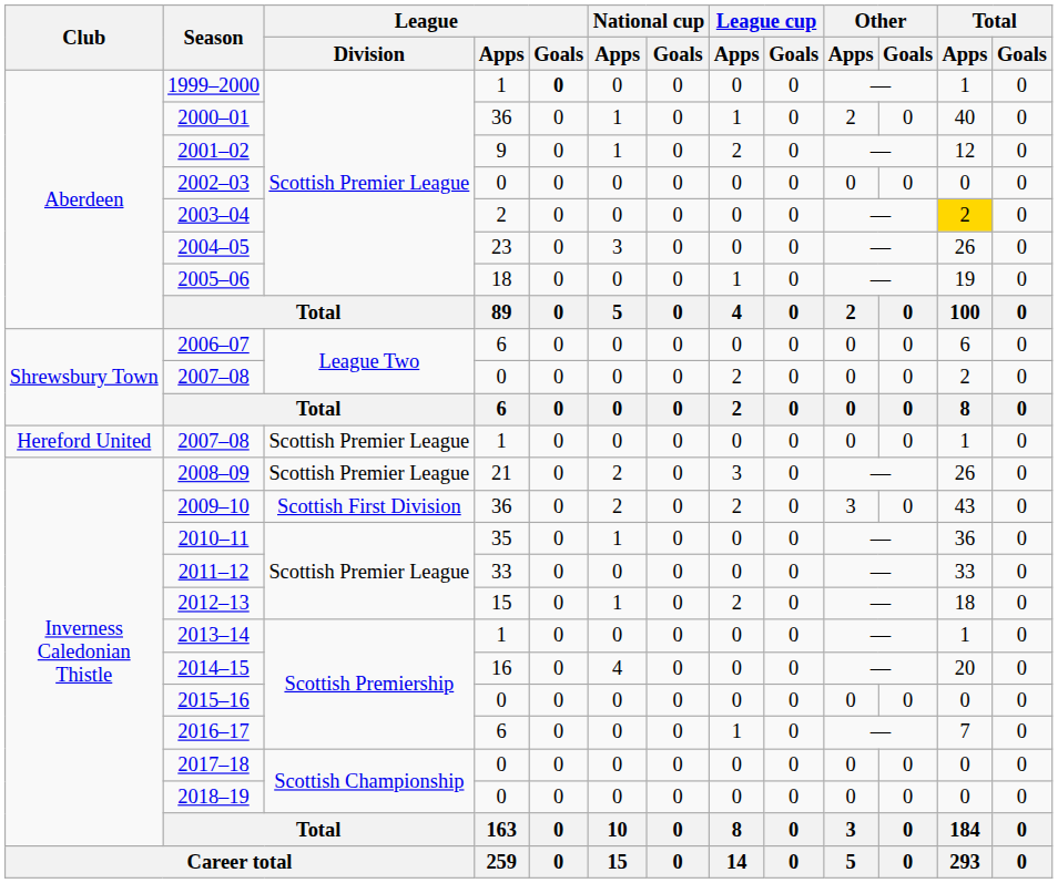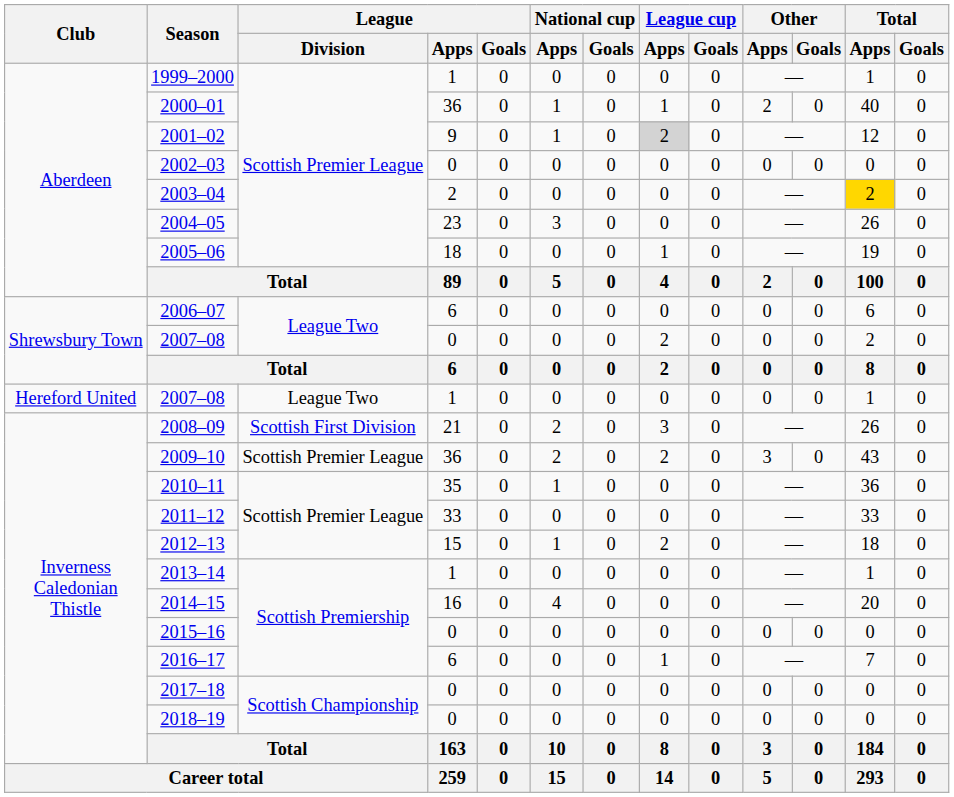 <table class="wikitable" style="text-align:center">
 <tr>
 <th rowspan="2">Club</th>
 <th rowspan="2">Season</th>
 <th colspan="3">League</th>
 <th colspan="2">National cup</th>
 <th colspan="2"><a href='#'>League cup</a></th>
 <th colspan="2">Other</th>
 <th colspan="2">Total</th>
 </tr>
 <tr>
 <th>Division</th>
 <th>Apps</th>
 <th>Goals</th>
 <th>Apps</th>
 <th>Goals</th>
 <th>Apps</th>
 <th>Goals</th>
 <th>Apps</th>
 <th>Goals</th>
 <th>Apps</th>
 <th>Goals</th>
 </tr>
 <tr>
 <td rowspan="8"><a href='#'>Aberdeen</a></td>
 <td><a href='#'>1999–2000</a></td>
 <td rowspan="7"><a href='#'>Scottish Premier League</a></td>
 <td>1</td>
-<td><strong>0</strong></td>
+<td>0</td>
 <td>0</td>
 <td>0</td>
 <td>0</td>
 <td>0</td>
 <td colspan="2">—</td>
 <td>1</td>
 <td>0</td>
 </tr>
 <tr>
 <td><a href='#'>2000–01</a></td>
 <td>36</td>
 <td>0</td>
 <td>1</td>
 <td>0</td>
 <td>1</td>
 <td>0</td>
 <td>2</td>
 <td>0</td>
 <td>40</td>
 <td>0</td>
 </tr>
 <tr>
 <td><a href='#'>2001–02</a></td>
 <td>9</td>
 <td>0</td>
 <td>1</td>
 <td>0</td>
-<td>2</td>
+<td style="background: lightgrey;">2</td>
 <td>0</td>
 <td colspan="2">—</td>
 <td>12</td>
 <td>0</td>
 </tr>
 <tr>
 <td><a href='#'>2002–03</a></td>
 <td>0</td>
 <td>0</td>
 <td>0</td>
 <td>0</td>
 <td>0</td>
 <td>0</td>
 <td>0</td>
 <td>0</td>
 <td>0</td>
 <td>0</td>
 </tr>
 <tr>
 <td><a href='#'>2003–04</a></td>
 <td>2</td>
 <td>0</td>
 <td>0</td>
 <td>0</td>
 <td>0</td>
 <td>0</td>
 <td colspan="2">—</td>
 <td style="background: gold;">2</td>
 <td>0</td>
 </tr>
 <tr>
 <td><a href='#'>2004–05</a></td>
 <td>23</td>
 <td>0</td>
 <td>3</td>
 <td>0</td>
 <td>0</td>
 <td>0</td>
 <td colspan="2">—</td>
 <td>26</td>
 <td>0</td>
 </tr>
 <tr>
 <td><a href='#'>2005–06</a></td>
 <td>18</td>
 <td>0</td>
 <td>0</td>
 <td>0</td>
 <td>1</td>
 <td>0</td>
 <td colspan="2">—</td>
 <td>19</td>
 <td>0</td>
 </tr>
 <tr>
 <th colspan="2">Total</th>
 <th>89</th>
 <th>0</th>
 <th>5</th>
 <th>0</th>
 <th>4</th>
 <th>0</th>
 <th>2</th>
 <th>0</th>
 <th>100</th>
 <th>0</th>
 </tr>
 <tr>
 <td rowspan="3"><a href='#'>Shrewsbury Town</a></td>
 <td><a href='#'>2006–07</a></td>
 <td rowspan="2"><a href='#'>League Two</a></td>
 <td>6</td>
 <td>0</td>
 <td>0</td>
 <td>0</td>
 <td>0</td>
 <td>0</td>
 <td>0</td>
 <td>0</td>
 <td>6</td>
 <td>0</td>
 </tr>
 <tr>
 <td><a href='#'>2007–08</a></td>
 <td>0</td>
 <td>0</td>
 <td>0</td>
 <td>0</td>
 <td>2</td>
 <td>0</td>
 <td>0</td>
 <td>0</td>
 <td>2</td>
 <td>0</td>
 </tr>
 <tr>
 <th colspan="2">Total</th>
 <th>6</th>
 <th>0</th>
 <th>0</th>
 <th>0</th>
 <th>2</th>
 <th>0</th>
 <th>0</th>
 <th>0</th>
 <th>8</th>
 <th>0</th>
 </tr>
 <tr>
 <td><a href='#'>Hereford United</a></td>
 <td><a href='#'>2007–08</a></td>
-<td>Scottish Premier League</td>
+<td>League Two</td>
 <td>1</td>
 <td>0</td>
 <td>0</td>
 <td>0</td>
 <td>0</td>
 <td>0</td>
 <td>0</td>
 <td>0</td>
 <td>1</td>
 <td>0</td>
 </tr>
 <tr>
 <td rowspan="12"><a href='#'>Inverness<br>Caledonian<br>Thistle</a></td>
 <td><a href='#'>2008–09</a></td>
-<td>Scottish Premier League</td>
+<td><a href='#'>Scottish First Division</a></td>
 <td>21</td>
 <td>0</td>
 <td>2</td>
 <td>0</td>
 <td>3</td>
 <td>0</td>
 <td colspan="2">—</td>
 <td>26</td>
 <td>0</td>
 </tr>
 <tr>
 <td><a href='#'>2009–10</a></td>
-<td><a href='#'>Scottish First Division</a></td>
+<td>Scottish Premier League</td>
 <td>36</td>
 <td>0</td>
 <td>2</td>
 <td>0</td>
 <td>2</td>
 <td>0</td>
 <td>3</td>
 <td>0</td>
 <td>43</td>
 <td>0</td>
 </tr>
 <tr>
 <td><a href='#'>2010–11</a></td>
 <td rowspan="3">Scottish Premier League</td>
 <td>35</td>
 <td>0</td>
 <td>1</td>
 <td>0</td>
 <td>0</td>
 <td>0</td>
 <td colspan="2">—</td>
 <td>36</td>
 <td>0</td>
 </tr>
 <tr>
 <td><a href='#'>2011–12</a></td>
 <td>33</td>
 <td>0</td>
 <td>0</td>
 <td>0</td>
 <td>0</td>
 <td>0</td>
 <td colspan="2">—</td>
 <td>33</td>
 <td>0</td>
 </tr>
 <tr>
 <td><a href='#'>2012–13</a></td>
 <td>15</td>
 <td>0</td>
 <td>1</td>
 <td>0</td>
 <td>2</td>
 <td>0</td>
 <td colspan="2">—</td>
 <td>18</td>
 <td>0</td>
 </tr>
 <tr>
 <td><a href='#'>2013–14</a></td>
 <td rowspan="4"><a href='#'>Scottish Premiership</a></td>
 <td>1</td>
 <td>0</td>
 <td>0</td>
 <td>0</td>
 <td>0</td>
 <td>0</td>
 <td colspan="2">—</td>
 <td>1</td>
 <td>0</td>
 </tr>
 <tr>
 <td><a href='#'>2014–15</a></td>
 <td>16</td>
 <td>0</td>
 <td>4</td>
 <td>0</td>
 <td>0</td>
 <td>0</td>
 <td colspan="2">—</td>
 <td>20</td>
 <td>0</td>
 </tr>
 <tr>
 <td><a href='#'>2015–16</a></td>
 <td>0</td>
 <td>0</td>
 <td>0</td>
 <td>0</td>
 <td>0</td>
 <td>0</td>
 <td>0</td>
 <td>0</td>
 <td>0</td>
 <td>0</td>
 </tr>
 <tr>
 <td><a href='#'>2016–17</a></td>
 <td>6</td>
 <td>0</td>
 <td>0</td>
 <td>0</td>
 <td>1</td>
 <td>0</td>
 <td colspan="2">—</td>
 <td>7</td>
 <td>0</td>
 </tr>
 <tr>
 <td><a href='#'>2017–18</a></td>
 <td rowspan="2"><a href='#'>Scottish Championship</a></td>
 <td>0</td>
 <td>0</td>
 <td>0</td>
 <td>0</td>
 <td>0</td>
 <td>0</td>
 <td>0</td>
 <td>0</td>
 <td>0</td>
 <td>0</td>
 </tr>
 <tr>
 <td><a href='#'>2018–19</a></td>
 <td>0</td>
 <td>0</td>
 <td>0</td>
 <td>0</td>
 <td>0</td>
 <td>0</td>
 <td>0</td>
 <td>0</td>
 <td>0</td>
 <td>0</td>
 </tr>
 <tr>
 <th colspan="2">Total</th>
 <th>163</th>
 <th>0</th>
 <th>10</th>
 <th>0</th>
 <th>8</th>
 <th>0</th>
 <th>3</th>
 <th>0</th>
 <th>184</th>
 <th>0</th>
 </tr>
 <tr>
 <th colspan="3">Career total</th>
 <th>259</th>
 <th>0</th>
 <th>15</th>
 <th>0</th>
 <th>14</th>
 <th>0</th>
 <th>5</th>
 <th>0</th>
 <th>293</th>
 <th>0</th>
 </tr>
 </table>
